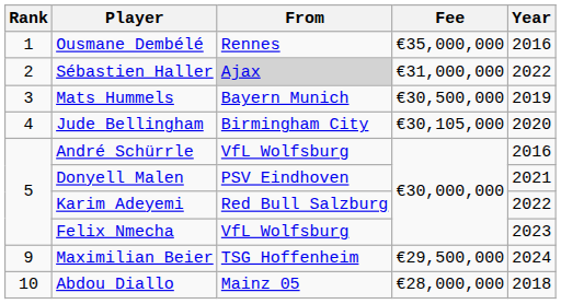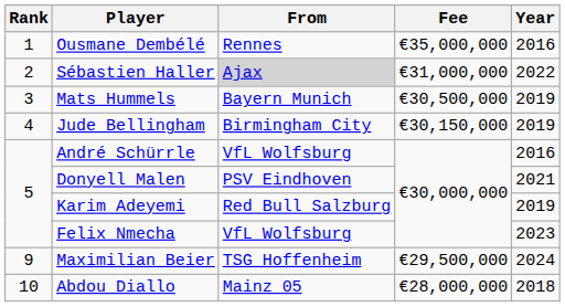 <table class="wikitable sortable" style="text-align: left;">
 <tr>
 <th>Rank</th>
 <th>Player</th>
 <th>From</th>
 <th>Fee</th>
 <th>Year</th>
 </tr>
 <tr>
 <td style="text-align:center;">1</td>
 <td> <a href='#'>Ousmane Dembélé</a></td>
 <td> <a href='#'>Rennes</a></td>
 <td>€35,000,000</td>
 <td>2016</td>
 </tr>
 <tr>
 <td style="text-align:center;">2</td>
 <td> <a href='#'>Sébastien Haller</a></td>
 <td style="background: lightgrey;"> <a href='#'>Ajax</a></td>
 <td>€31,000,000</td>
 <td>2022</td>
 </tr>
 <tr>
 <td style="text-align:center;">3</td>
 <td> <a href='#'>Mats Hummels</a></td>
 <td> <a href='#'>Bayern Munich</a></td>
 <td>€30,500,000</td>
 <td>2019</td>
 </tr>
 <tr>
 <td style="text-align:center;">4</td>
 <td> <a href='#'>Jude Bellingham</a></td>
 <td> <a href='#'>Birmingham City</a></td>
-<td>€30,105,000</td>
-<td>2020</td>
+<td>€30,150,000</td>
+<td>2019</td>
 </tr>
 <tr>
 <td style="text-align:center;" rowspan="4">5</td>
 <td> <a href='#'>André Schürrle</a></td>
 <td> <a href='#'>VfL Wolfsburg</a></td>
 <td rowspan="4">€30,000,000</td>
 <td>2016</td>
 </tr>
 <tr>
 <td> <a href='#'>Donyell Malen</a></td>
 <td> <a href='#'>PSV Eindhoven</a></td>
 <td>2021</td>
 </tr>
 <tr>
 <td> <a href='#'>Karim Adeyemi</a></td>
 <td> <a href='#'>Red Bull Salzburg</a></td>
-<td>2022</td>
+<td>2019</td>
 </tr>
 <tr>
 <td> <a href='#'>Felix Nmecha</a></td>
 <td> <a href='#'>VfL Wolfsburg</a></td>
 <td>2023</td>
 </tr>
 <tr>
 <td style="text-align:center;">9</td>
 <td> <a href='#'>Maximilian Beier</a></td>
 <td> <a href='#'>TSG Hoffenheim</a></td>
 <td>€29,500,000</td>
 <td>2024</td>
 </tr>
 <tr>
 <td style="text-align:center;">10</td>
 <td> <a href='#'>Abdou Diallo</a></td>
 <td> <a href='#'>Mainz 05</a></td>
 <td>€28,000,000</td>
 <td>2018</td>
 </tr>
 </table>
